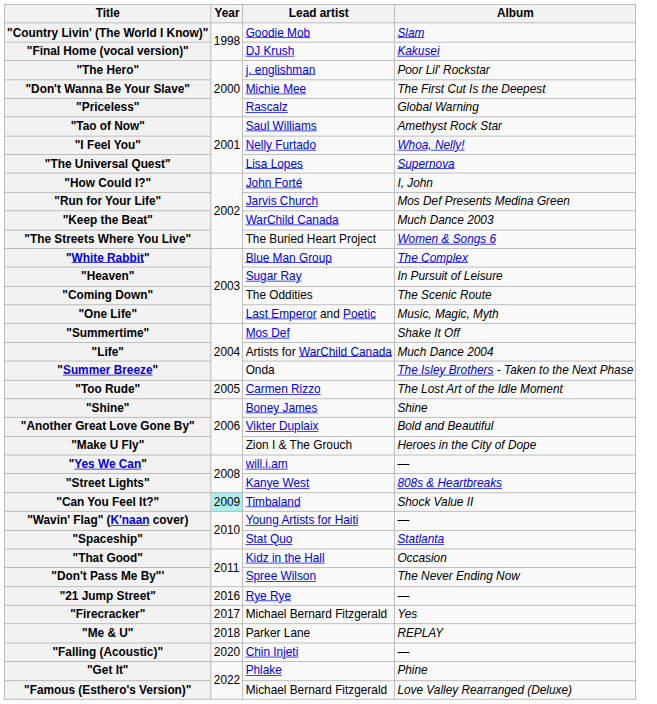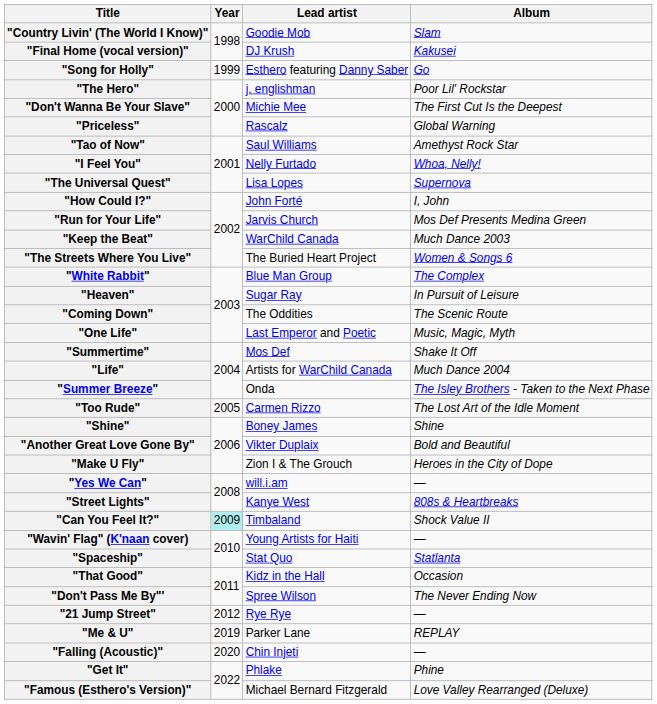 <table class="wikitable plainrowheaders">
 <tr>
 <th scope="col" style="width:17em;">Title</th>
 <th scope="col" style="width:1em;">Year</th>
 <th scope="col">Lead artist</th>
 <th scope="col">Album</th>
 </tr>
 <tr>
 <th scope="row">"Country Livin' (The World I Know)"</th>
 <td rowspan="2">1998</td>
 <td><a href='#'>Goodie Mob</a></td>
 <td><a href='#'><em>Slam</em></a></td>
 </tr>
 <tr>
 <th scope="row">"Final Home (vocal version)"</th>
 <td><a href='#'>DJ Krush</a></td>
 <td><a href='#'><em>Kakusei</em></a></td>
+</tr>
+<tr>
+<th scope="row">"Song for Holly"</th>
+<td>1999</td>
+<td><a href='#'>Esthero</a> featuring <a href='#'>Danny Saber</a></td>
+<td><em><a href='#'>Go</a></em></td>
 </tr>
 <tr>
 <th scope="row">"The Hero"</th>
 <td rowspan="3">2000</td>
 <td><a href='#'>j. englishman</a></td>
 <td><em>Poor Lil' Rockstar</em></td>
 </tr>
 <tr>
 <th scope="row">"Don't Wanna Be Your Slave"</th>
 <td><a href='#'>Michie Mee</a></td>
 <td><em>The First Cut Is the Deepest</em></td>
 </tr>
 <tr>
 <th scope="row">"Priceless"</th>
 <td><a href='#'>Rascalz</a></td>
 <td><em>Global Warning</em></td>
 </tr>
 <tr>
 <th scope="row">"Tao of Now"</th>
 <td rowspan="3">2001</td>
 <td><a href='#'>Saul Williams</a></td>
 <td><em>Amethyst Rock Star</em></td>
 </tr>
 <tr>
 <th scope="row">"I Feel You"</th>
 <td><a href='#'>Nelly Furtado</a></td>
 <td><em><a href='#'>Whoa, Nelly!</a></em></td>
 </tr>
 <tr>
 <th scope="row">"The Universal Quest"</th>
 <td><a href='#'>Lisa Lopes</a></td>
 <td><em><a href='#'>Supernova</a></em></td>
 </tr>
 <tr>
 <th scope="row">"How Could I?"</th>
 <td rowspan="4">2002</td>
 <td><a href='#'>John Forté</a></td>
 <td><em>I, John</em></td>
 </tr>
 <tr>
 <th scope="row">"Run for Your Life"</th>
 <td><a href='#'>Jarvis Church</a></td>
 <td><em>Mos Def Presents Medina Green</em></td>
 </tr>
 <tr>
 <th scope="row">"Keep the Beat"</th>
 <td><a href='#'>WarChild Canada</a></td>
 <td><em>Much Dance 2003</em></td>
 </tr>
 <tr>
 <th scope="row">"The Streets Where You Live"</th>
 <td>The Buried Heart Project</td>
 <td><em><a href='#'>Women & Songs 6</a></em></td>
 </tr>
 <tr>
 <th scope="row">"<a href='#'>White Rabbit</a>"</th>
 <td rowspan="4">2003</td>
 <td><a href='#'>Blue Man Group</a></td>
 <td><em><a href='#'>The Complex</a></em></td>
 </tr>
 <tr>
 <th scope="row">"Heaven"</th>
 <td><a href='#'>Sugar Ray</a></td>
 <td><em>In Pursuit of Leisure</em></td>
 </tr>
 <tr>
 <th scope="row">"Coming Down"</th>
 <td>The Oddities</td>
 <td><em>The Scenic Route</em></td>
 </tr>
 <tr>
 <th scope="row">"One Life"</th>
 <td><a href='#'>Last Emperor</a> and <a href='#'>Poetic</a></td>
 <td><em>Music, Magic, Myth</em></td>
 </tr>
 <tr>
 <th scope="row">"Summertime"</th>
 <td rowspan="3">2004</td>
 <td><a href='#'>Mos Def</a></td>
 <td><em>Shake It Off</em></td>
 </tr>
 <tr>
 <th scope="row">"Life"</th>
 <td>Artists for <a href='#'>WarChild Canada</a></td>
 <td><em>Much Dance 2004</em></td>
 </tr>
 <tr>
 <th scope="row">"<a href='#'>Summer Breeze</a>"</th>
 <td>Onda</td>
 <td><em><a href='#'>The Isley Brothers</a> - Taken to the Next Phase</em></td>
 </tr>
 <tr>
 <th scope="row">"Too Rude"</th>
 <td>2005</td>
 <td><a href='#'>Carmen Rizzo</a></td>
 <td><em>The Lost Art of the Idle Moment</em></td>
 </tr>
 <tr>
 <th scope="row">"Shine"</th>
 <td rowspan="3">2006</td>
 <td><a href='#'>Boney James</a></td>
 <td><em>Shine</em></td>
 </tr>
 <tr>
 <th scope="row">"Another Great Love Gone By"</th>
 <td><a href='#'>Vikter Duplaix</a></td>
 <td><em>Bold and Beautiful</em></td>
 </tr>
 <tr>
 <th scope="row">"Make U Fly"</th>
 <td>Zion I & The Grouch</td>
 <td><em>Heroes in the City of Dope</em></td>
 </tr>
 <tr>
 <th scope="row">"<a href='#'>Yes We Can</a>"</th>
 <td rowspan="2">2008</td>
 <td><a href='#'>will.i.am</a></td>
 <td>—</td>
 </tr>
 <tr>
 <th scope="row">"Street Lights"</th>
 <td><a href='#'>Kanye West</a></td>
 <td><em><a href='#'>808s & Heartbreaks</a></em></td>
 </tr>
 <tr>
 <th scope="row">"Can You Feel It?"</th>
 <td style="background: paleturquoise;">2009</td>
 <td><a href='#'>Timbaland</a></td>
 <td><em>Shock Value II</em></td>
 </tr>
 <tr>
 <th scope="row">"Wavin' Flag" (<a href='#'>K'naan</a> cover)</th>
 <td rowspan="2">2010</td>
 <td><a href='#'>Young Artists for Haiti</a></td>
 <td>—</td>
 </tr>
 <tr>
 <th scope="row">"Spaceship"</th>
 <td><a href='#'>Stat Quo</a></td>
 <td><em><a href='#'>Statlanta</a></em></td>
 </tr>
 <tr>
 <th scope="row">"That Good"</th>
 <td rowspan="2">2011</td>
 <td><a href='#'>Kidz in the Hall</a></td>
 <td><em>Occasion</em></td>
 </tr>
 <tr>
 <th scope="row">"Don't Pass Me By"'</th>
 <td><a href='#'>Spree Wilson</a></td>
 <td><em>The Never Ending Now</em></td>
 </tr>
 <tr>
 <th scope="row">"21 Jump Street"</th>
-<td>2016</td>
+<td>2012</td>
 <td><a href='#'>Rye Rye</a></td>
 <td>—</td>
 </tr>
 <tr>
-<th scope="row">"Firecracker"</th>
-<td>2017</td>
-<td>Michael Bernard Fitzgerald</td>
-<td><em>Yes</em></td>
-</tr>
-<tr>
 <th scope="row">"Me & U"</th>
-<td>2018</td>
+<td>2019</td>
 <td>Parker Lane</td>
 <td><em>REPLAY</em></td>
 </tr>
 <tr>
 <th scope="row">"Falling (Acoustic)"</th>
 <td>2020</td>
 <td><a href='#'>Chin Injeti</a></td>
 <td>—</td>
 </tr>
 <tr>
 <th scope="row">"Get It"</th>
 <td rowspan="2">2022</td>
 <td><a href='#'>Phlake</a></td>
 <td><em>Phine</em></td>
 </tr>
 <tr>
 <th scope="row">"Famous (Esthero's Version)"</th>
 <td>Michael Bernard Fitzgerald</td>
 <td><em>Love Valley Rearranged (Deluxe)</em></td>
 </tr>
 </table>
